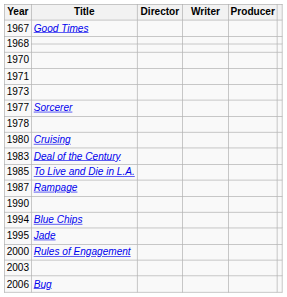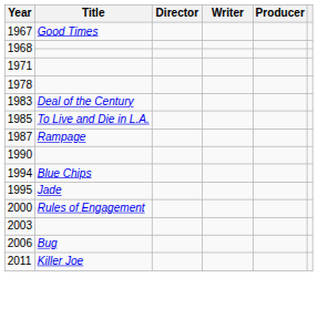 <table class="wikitable plainrowheaders">
 <tr>
 <th>Year</th>
 <th>Title</th>
 <th width=65>Director</th>
 <th width=65>Writer</th>
 <th width=65>Producer</th>
 <th></th>
 </tr>
 <tr>
 <td>1967</td>
 <td><em><a href='#'>Good Times</a></em></td>
 <td></td>
 <td></td>
 <td></td>
 <td></td>
 </tr>
 <tr>
 <td rowspan="2">1968</td>
 <td><em></em></td>
 <td></td>
 <td></td>
 <td></td>
 <td></td>
 </tr>
 <tr>
 <td><em></em></td>
 <td></td>
 <td></td>
 <td></td>
 <td></td>
 </tr>
 <tr>
-<td>1970</td>
-<td><em></em></td>
-<td></td>
-<td></td>
-<td></td>
-<td></td>
-</tr>
-<tr>
 <td>1971</td>
 <td><em></em></td>
 <td></td>
 <td></td>
 <td></td>
 <td></td>
 </tr>
 <tr>
-<td>1973</td>
-<td><em></em></td>
-<td></td>
-<td></td>
-<td></td>
-<td></td>
-</tr>
-<tr>
-<td>1977</td>
-<td><em><a href='#'>Sorcerer</a></em></td>
-<td></td>
-<td></td>
-<td></td>
-<td></td>
-</tr>
-<tr>
 <td>1978</td>
 <td><em></em></td>
-<td></td>
-<td></td>
-<td></td>
-<td></td>
-</tr>
-<tr>
-<td>1980</td>
-<td><em><a href='#'>Cruising</a></em></td>
 <td></td>
 <td></td>
 <td></td>
 <td></td>
 </tr>
 <tr>
 <td>1983</td>
 <td><em><a href='#'>Deal of the Century</a></em></td>
 <td></td>
 <td></td>
 <td></td>
 <td></td>
 </tr>
 <tr>
 <td>1985</td>
 <td><em><a href='#'>To Live and Die in L.A.</a></em></td>
 <td></td>
 <td></td>
 <td></td>
 <td></td>
 </tr>
 <tr>
 <td>1987</td>
 <td><em><a href='#'>Rampage</a></em></td>
 <td></td>
 <td></td>
 <td></td>
 <td></td>
 </tr>
 <tr>
 <td>1990</td>
 <td><em></em></td>
 <td></td>
 <td></td>
 <td></td>
 <td></td>
 </tr>
 <tr>
 <td>1994</td>
 <td><em><a href='#'>Blue Chips</a></em></td>
 <td></td>
 <td></td>
 <td></td>
 <td></td>
 </tr>
 <tr>
 <td>1995</td>
 <td><em><a href='#'>Jade</a></em></td>
 <td></td>
 <td></td>
 <td></td>
 <td></td>
 </tr>
 <tr>
 <td>2000</td>
 <td><em><a href='#'>Rules of Engagement</a></em></td>
 <td></td>
 <td></td>
 <td></td>
 <td></td>
 </tr>
 <tr>
 <td>2003</td>
 <td><em></em></td>
 <td></td>
 <td></td>
 <td></td>
 <td></td>
 </tr>
 <tr>
 <td>2006</td>
 <td><em><a href='#'>Bug</a></em></td>
 <td></td>
 <td></td>
 <td></td>
 <td></td>
 </tr>
+<tr>
+<td>2011</td>
+<td><em><a href='#'>Killer Joe</a></em></td>
+<td></td>
+<td></td>
+<td></td>
+<td></td>
+</tr>
 </table>
